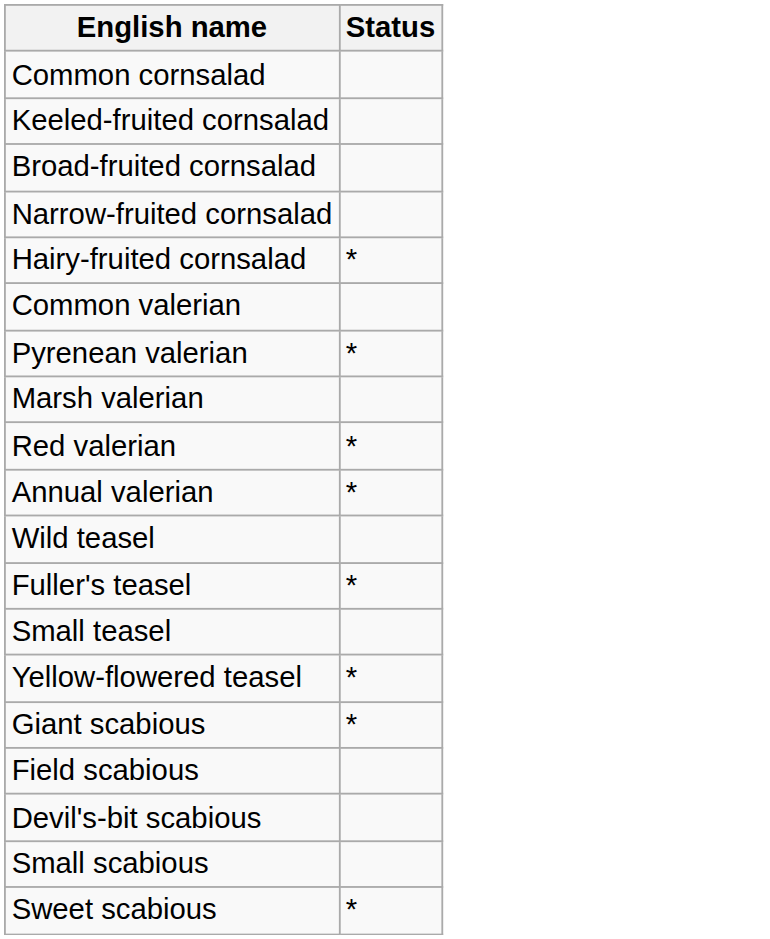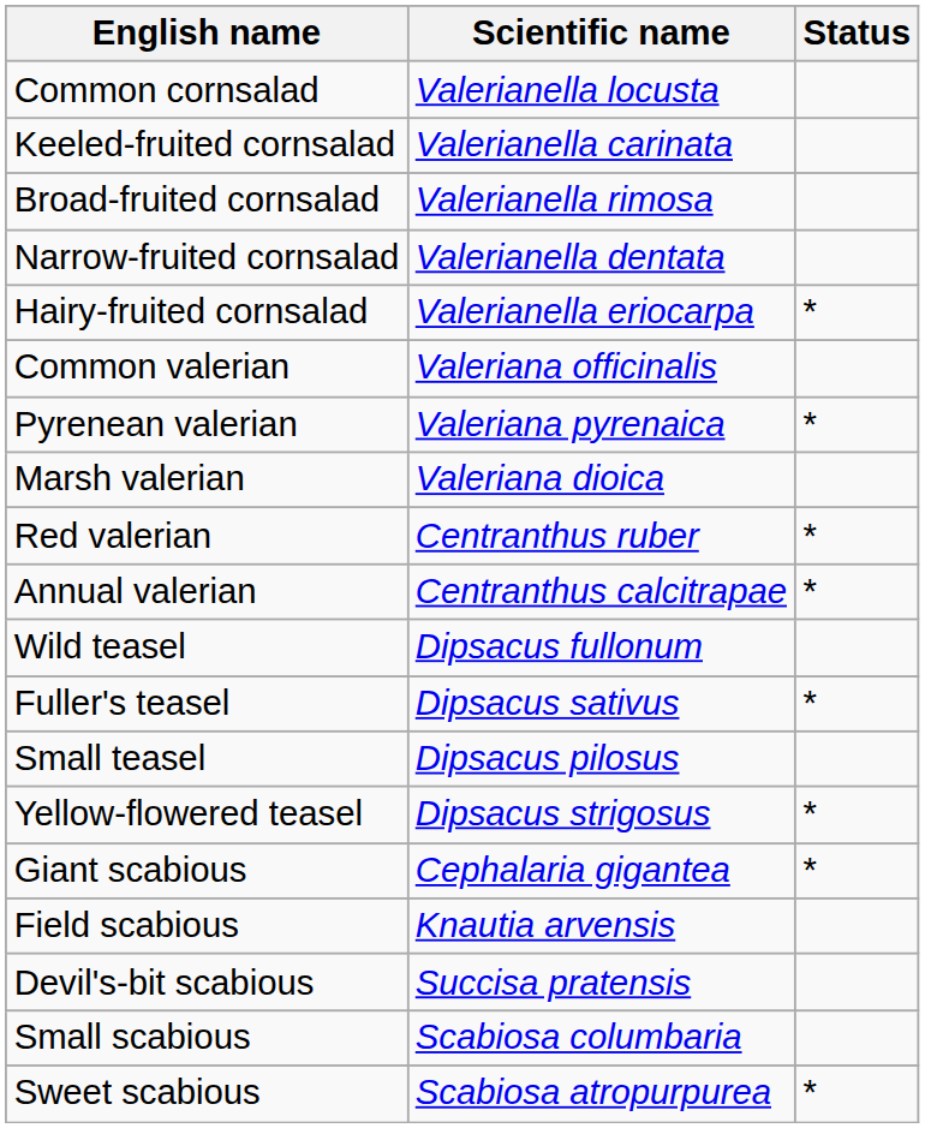 <table class="wikitable" |>
 <tr>
 <th>English name</th>
+<th>Scientific name</th>
 <th>Status</th>
 </tr>
 <tr>
 <td>Common cornsalad</td>
+<td><em><a href='#'>Valerianella locusta</a></em></td>
 <td></td>
 </tr>
 <tr>
 <td>Keeled-fruited cornsalad</td>
+<td><em><a href='#'>Valerianella carinata</a></em></td>
 <td></td>
 </tr>
 <tr>
 <td>Broad-fruited cornsalad</td>
+<td><em><a href='#'>Valerianella rimosa</a></em></td>
 <td></td>
 </tr>
 <tr>
 <td>Narrow-fruited cornsalad</td>
+<td><em><a href='#'>Valerianella dentata</a></em></td>
 <td></td>
 </tr>
 <tr>
 <td>Hairy-fruited cornsalad</td>
+<td><em><a href='#'>Valerianella eriocarpa</a></em></td>
 <td>*</td>
 </tr>
 <tr>
 <td>Common valerian</td>
+<td><em><a href='#'>Valeriana officinalis</a></em></td>
 <td></td>
 </tr>
 <tr>
 <td>Pyrenean valerian</td>
+<td><em><a href='#'>Valeriana pyrenaica</a></em></td>
 <td>*</td>
 </tr>
 <tr>
 <td>Marsh valerian</td>
+<td><em><a href='#'>Valeriana dioica</a></em></td>
 <td></td>
 </tr>
 <tr>
 <td>Red valerian</td>
+<td><em><a href='#'>Centranthus ruber</a></em></td>
 <td>*</td>
 </tr>
 <tr>
 <td>Annual valerian</td>
+<td><em><a href='#'>Centranthus calcitrapae</a></em></td>
 <td>*</td>
 </tr>
 <tr>
 <td>Wild teasel</td>
+<td><em><a href='#'>Dipsacus fullonum</a></em></td>
 <td></td>
 </tr>
 <tr>
 <td>Fuller's teasel</td>
+<td><em><a href='#'>Dipsacus sativus</a></em></td>
 <td>*</td>
 </tr>
 <tr>
 <td>Small teasel</td>
+<td><em><a href='#'>Dipsacus pilosus</a></em></td>
 <td></td>
 </tr>
 <tr>
 <td>Yellow-flowered teasel</td>
+<td><em><a href='#'>Dipsacus strigosus</a></em></td>
 <td>*</td>
 </tr>
 <tr>
 <td>Giant scabious</td>
+<td><em><a href='#'>Cephalaria gigantea</a></em></td>
 <td>*</td>
 </tr>
 <tr>
 <td>Field scabious</td>
+<td><em><a href='#'>Knautia arvensis</a></em></td>
 <td></td>
 </tr>
 <tr>
 <td>Devil's-bit scabious</td>
+<td><em><a href='#'>Succisa pratensis</a></em></td>
 <td></td>
 </tr>
 <tr>
 <td>Small scabious</td>
+<td><em><a href='#'>Scabiosa columbaria</a></em></td>
 <td></td>
 </tr>
 <tr>
 <td>Sweet scabious</td>
+<td><em><a href='#'>Scabiosa atropurpurea</a></em></td>
 <td>*</td>
 </tr>
 </table>
